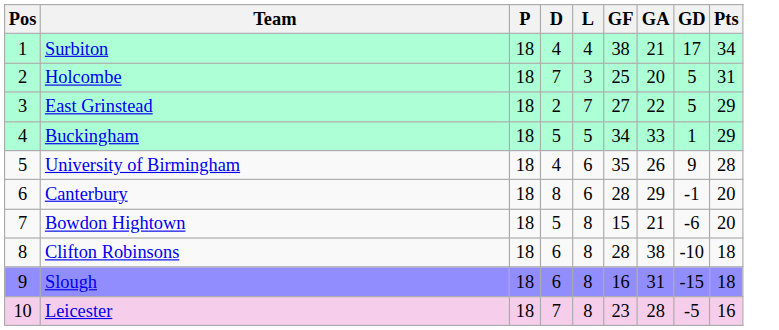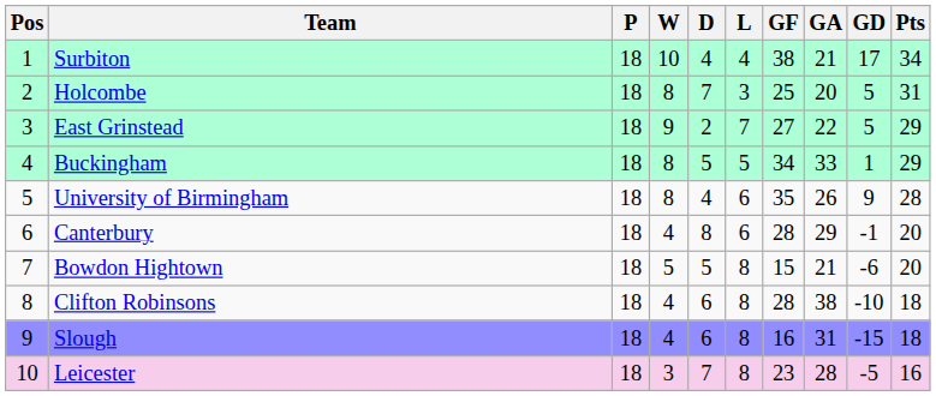 <table class="wikitable" style="font-size: 100%; text-align:center;">
 <tr>
 <th width=20>Pos</th>
 <th width=400>Team</th>
 <th width=20>P</th>
+<th width=20>W</th>
 <th width=20>D</th>
 <th width=20>L</th>
 <th width=20>GF</th>
 <th width=20>GA</th>
 <th width=20>GD</th>
 <th width=20>Pts</th>
 </tr>
 <tr style="background: #ADFFD6;">
 <td>1</td>
 <td align="left"><a href='#'>Surbiton</a></td>
 <td>18</td>
+<td>10</td>
 <td>4</td>
 <td>4</td>
 <td>38</td>
 <td>21</td>
 <td>17</td>
 <td>34</td>
 </tr>
 <tr style="background: #ADFFD6;">
 <td>2</td>
 <td align="left"><a href='#'>Holcombe</a></td>
 <td>18</td>
+<td>8</td>
 <td>7</td>
 <td>3</td>
 <td>25</td>
 <td>20</td>
 <td>5</td>
 <td>31</td>
 </tr>
 <tr style="background: #ADFFD6;">
 <td>3</td>
 <td align="left"><a href='#'>East Grinstead</a></td>
 <td>18</td>
+<td>9</td>
 <td>2</td>
 <td>7</td>
 <td>27</td>
 <td>22</td>
 <td>5</td>
 <td>29</td>
 </tr>
 <tr style="background: #ADFFD6;">
 <td>4</td>
 <td align="left"><a href='#'>Buckingham</a></td>
 <td>18</td>
+<td>8</td>
 <td>5</td>
 <td>5</td>
 <td>34</td>
 <td>33</td>
 <td>1</td>
 <td>29</td>
 </tr>
 <tr>
 <td>5</td>
 <td align="left"><a href='#'>University of Birmingham</a></td>
 <td>18</td>
+<td>8</td>
 <td>4</td>
 <td>6</td>
 <td>35</td>
 <td>26</td>
 <td>9</td>
 <td>28</td>
 </tr>
 <tr>
 <td>6</td>
 <td align="left"><a href='#'>Canterbury</a></td>
 <td>18</td>
+<td>4</td>
 <td>8</td>
 <td>6</td>
 <td>28</td>
 <td>29</td>
 <td>-1</td>
 <td>20</td>
 </tr>
 <tr>
 <td>7</td>
 <td align="left"><a href='#'>Bowdon Hightown</a></td>
 <td>18</td>
 <td>5</td>
+<td>5</td>
 <td>8</td>
 <td>15</td>
 <td>21</td>
 <td>-6</td>
 <td>20</td>
 </tr>
 <tr>
 <td>8</td>
 <td align="left"><a href='#'>Clifton Robinsons</a></td>
 <td>18</td>
+<td>4</td>
 <td>6</td>
 <td>8</td>
 <td>28</td>
 <td>38</td>
 <td>-10</td>
 <td>18</td>
 </tr>
 <tr style="background: #928DFF;">
 <td>9</td>
 <td align="left"><a href='#'>Slough</a></td>
 <td>18</td>
+<td>4</td>
 <td>6</td>
 <td>8</td>
 <td>16</td>
 <td>31</td>
 <td>-15</td>
 <td>18</td>
 </tr>
 <tr style="background: #F6CEEC;">
 <td>10</td>
 <td align="left"><a href='#'>Leicester</a></td>
 <td>18</td>
+<td>3</td>
 <td>7</td>
 <td>8</td>
 <td>23</td>
 <td>28</td>
 <td>-5</td>
 <td>16</td>
 </tr>
 </table>
